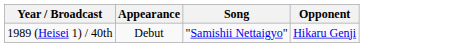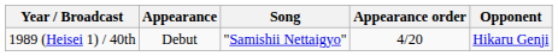 <table class=wikitable>
 <tr>
 <th>Year / Broadcast</th>
 <th>Appearance</th>
 <th>Song</th>
+<th>Appearance order</th>
 <th>Opponent</th>
 </tr>
 <tr>
 <td>1989 (<a href='#'>Heisei</a> 1) / 40th</td>
 <td align=center>Debut</td>
 <td>"<a href='#'>Samishii Nettaigyo</a>"</td>
+<td align=center>4/20</td>
 <td><a href='#'>Hikaru Genji</a></td>
 </tr>
 </table>
